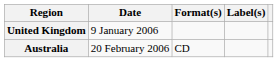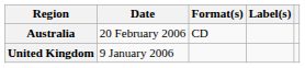 <table class="wikitable plainrowheaders">
 <tr>
 <th scope="col">Region</th>
 <th scope="col">Date</th>
 <th scope="col">Format(s)</th>
 <th scope="col">Label(s)</th>
 <th scope="col"></th>
 </tr>
 <tr>
+<th scope="row">Australia</th>
+<td>20 February 2006</td>
+<td>CD</td>
+<td></td>
+<td></td>
+</tr>
+<tr>
 <th scope="row">United Kingdom</th>
 <td>9 January 2006</td>
 <td></td>
 <td></td>
 <td></td>
 </tr>
-<tr>
-<th scope="row">Australia</th>
-<td>20 February 2006</td>
-<td>CD</td>
-<td></td>
-<td></td>
-</tr>
 </table>
